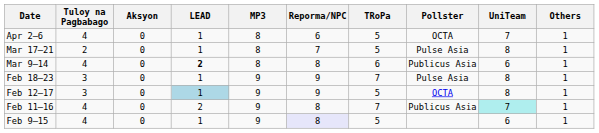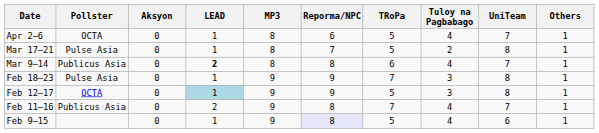 <table class="wikitable" style="text-align:center;">
 <tr>
 <th>Date</th>
-<th width="80px">Tuloy na Pagbabago</th>
+<th>Pollster</th>
 <th width="80px">Aksyon</th>
 <th width="80px">LEAD</th>
 <th width="80px">MP3</th>
 <th width="80px">Reporma/NPC</th>
 <th width="80px">TRoPa</th>
-<th>Pollster</th>
+<th width="80px">Tuloy na Pagbabago</th>
 <th width="80px">UniTeam</th>
 <th width="80px">Others</th>
 </tr>
 <tr>
 <td align=left>Apr 2–6</td>
-<td>4</td>
+<td>OCTA</td>
 <td>0</td>
 <td>1</td>
 <td>8</td>
 <td>6</td>
 <td>5</td>
-<td>OCTA</td>
+<td>4</td>
 <td>7</td>
 <td>1</td>
 </tr>
 <tr>
 <td align=left>Mar 17–21</td>
-<td>2</td>
+<td>Pulse Asia</td>
 <td>0</td>
 <td>1</td>
 <td>8</td>
 <td>7</td>
 <td>5</td>
-<td>Pulse Asia</td>
+<td>2</td>
 <td>8</td>
 <td>1</td>
 </tr>
 <tr>
 <td align=left>Mar 9–14</td>
-<td>4</td>
+<td>Publicus Asia</td>
 <td>0</td>
 <td><strong>2</strong></td>
 <td>8</td>
 <td>8</td>
 <td>6</td>
-<td>Publicus Asia</td>
-<td>6</td>
+<td>4</td>
+<td>7</td>
 <td>1</td>
 </tr>
 <tr>
 <td align=left>Feb 18–23</td>
-<td>3</td>
+<td>Pulse Asia</td>
 <td>0</td>
 <td>1</td>
 <td>9</td>
 <td>9</td>
 <td>7</td>
-<td>Pulse Asia</td>
+<td>3</td>
 <td>8</td>
 <td>1</td>
 </tr>
 <tr>
 <td align=left>Feb 12–17</td>
-<td>3</td>
+<td><a href='#'>OCTA</a></td>
 <td>0</td>
 <td style="background: lightblue;">1</td>
 <td>9</td>
 <td>9</td>
 <td>5</td>
-<td><a href='#'>OCTA</a></td>
+<td>3</td>
 <td>8</td>
 <td>1</td>
 </tr>
 <tr>
 <td align=left>Feb 11–16</td>
-<td>4</td>
+<td>Publicus Asia</td>
 <td>0</td>
 <td>2</td>
 <td>9</td>
 <td>8</td>
 <td>7</td>
-<td>Publicus Asia</td>
-<td style="background: paleturquoise;">7</td>
+<td>4</td>
+<td>7</td>
 <td>1</td>
 </tr>
 <tr>
 <td align=left>Feb 9–15</td>
-<td>4</td>
+<td></td>
 <td>0</td>
 <td>1</td>
 <td>9</td>
 <td style="background: lavender;">8</td>
 <td>5</td>
-<td></td>
+<td>4</td>
 <td>6</td>
 <td>1</td>
 </tr>
 </table>
